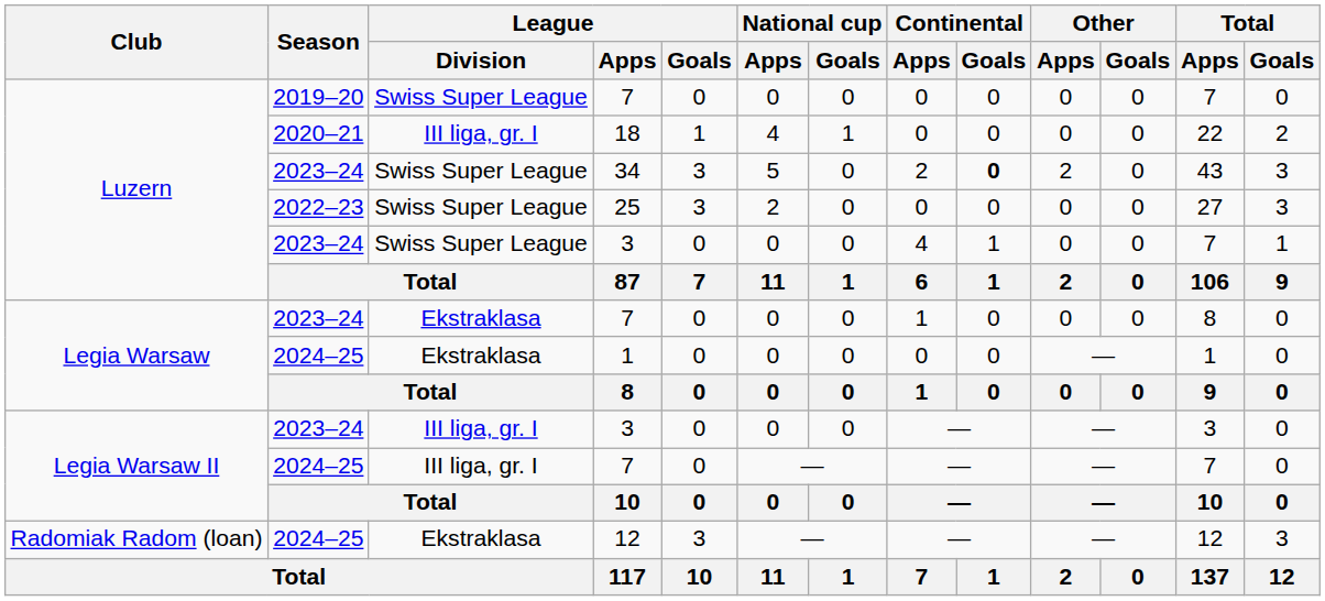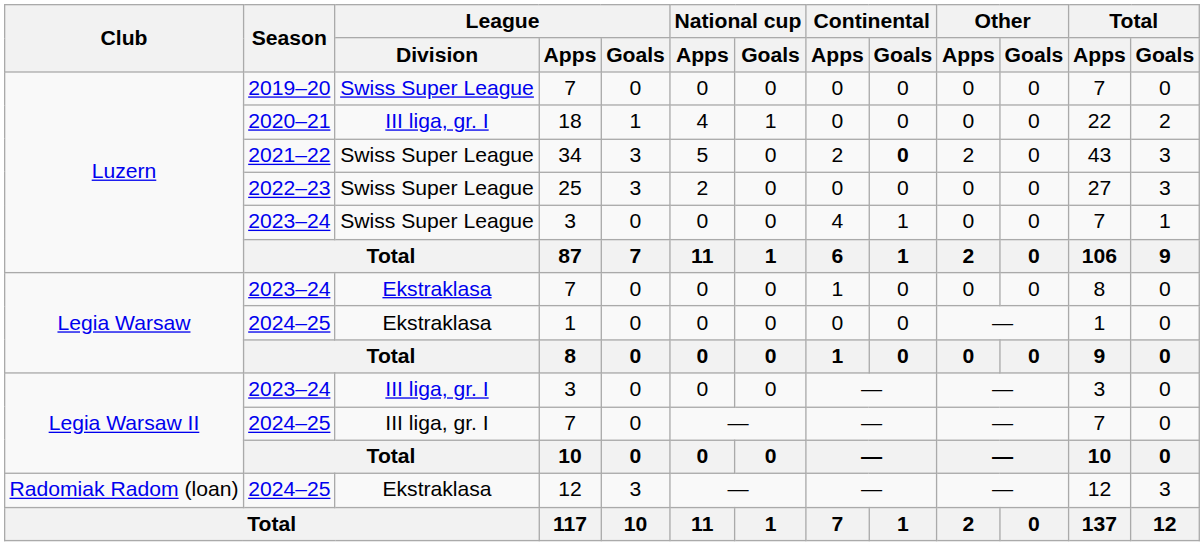 <table class="wikitable" style="text-align: center;">
 <tr>
 <th rowspan=2>Club</th>
 <th rowspan=2>Season</th>
 <th colspan=3>League</th>
 <th colspan=2>National cup</th>
 <th colspan=2>Continental</th>
 <th colspan=2>Other</th>
 <th colspan=2>Total</th>
 </tr>
 <tr>
 <th>Division</th>
 <th>Apps</th>
 <th>Goals</th>
 <th>Apps</th>
 <th>Goals</th>
 <th>Apps</th>
 <th>Goals</th>
 <th>Apps</th>
 <th>Goals</th>
 <th>Apps</th>
 <th>Goals</th>
 </tr>
 <tr>
 <td rowspan="6"><a href='#'>Luzern</a></td>
 <td><a href='#'>2019–20</a></td>
 <td><a href='#'>Swiss Super League</a></td>
 <td>7</td>
 <td>0</td>
 <td>0</td>
 <td>0</td>
 <td>0</td>
 <td>0</td>
 <td>0</td>
 <td>0</td>
 <td>7</td>
 <td>0</td>
 </tr>
 <tr>
 <td><a href='#'>2020–21</a></td>
 <td><a href='#'>III liga, gr. I</a></td>
 <td>18</td>
 <td>1</td>
 <td>4</td>
 <td>1</td>
 <td>0</td>
 <td>0</td>
 <td>0</td>
 <td>0</td>
 <td>22</td>
 <td>2</td>
 </tr>
 <tr>
-<td><a href='#'>2023–24</a></td>
+<td><a href='#'>2021–22</a></td>
 <td>Swiss Super League</td>
 <td>34</td>
 <td>3</td>
 <td>5</td>
 <td>0</td>
 <td>2</td>
 <td><strong>0</strong></td>
 <td>2</td>
 <td>0</td>
 <td>43</td>
 <td>3</td>
 </tr>
 <tr>
 <td><a href='#'>2022–23</a></td>
 <td>Swiss Super League</td>
 <td>25</td>
 <td>3</td>
 <td>2</td>
 <td>0</td>
 <td>0</td>
 <td>0</td>
 <td>0</td>
 <td>0</td>
 <td>27</td>
 <td>3</td>
 </tr>
 <tr>
 <td><a href='#'>2023–24</a></td>
 <td>Swiss Super League</td>
 <td>3</td>
 <td>0</td>
 <td>0</td>
 <td>0</td>
 <td>4</td>
 <td>1</td>
 <td>0</td>
 <td>0</td>
 <td>7</td>
 <td>1</td>
 </tr>
 <tr>
 <th colspan=2>Total</th>
 <th>87</th>
 <th>7</th>
 <th>11</th>
 <th>1</th>
 <th>6</th>
 <th>1</th>
 <th>2</th>
 <th>0</th>
 <th>106</th>
 <th>9</th>
 </tr>
 <tr>
 <td rowspan="3"><a href='#'>Legia Warsaw</a></td>
 <td><a href='#'>2023–24</a></td>
 <td><a href='#'>Ekstraklasa</a></td>
 <td>7</td>
 <td>0</td>
 <td>0</td>
 <td>0</td>
 <td>1</td>
 <td>0</td>
 <td>0</td>
 <td>0</td>
 <td>8</td>
 <td>0</td>
 </tr>
 <tr>
 <td><a href='#'>2024–25</a></td>
 <td>Ekstraklasa</td>
 <td>1</td>
 <td>0</td>
 <td>0</td>
 <td>0</td>
 <td>0</td>
 <td>0</td>
 <td colspan="2">—</td>
 <td>1</td>
 <td>0</td>
 </tr>
 <tr>
 <th colspan=2>Total</th>
 <th>8</th>
 <th>0</th>
 <th>0</th>
 <th>0</th>
 <th>1</th>
 <th>0</th>
 <th>0</th>
 <th>0</th>
 <th>9</th>
 <th>0</th>
 </tr>
 <tr>
 <td rowspan="3"><a href='#'>Legia Warsaw II</a></td>
 <td><a href='#'>2023–24</a></td>
 <td><a href='#'>III liga, gr. I</a></td>
 <td>3</td>
 <td>0</td>
 <td>0</td>
 <td>0</td>
 <td colspan="2">—</td>
 <td colspan="2">—</td>
 <td>3</td>
 <td>0</td>
 </tr>
 <tr>
 <td><a href='#'>2024–25</a></td>
 <td>III liga, gr. I</td>
 <td>7</td>
 <td>0</td>
 <td colspan="2">—</td>
 <td colspan="2">—</td>
 <td colspan="2">—</td>
 <td>7</td>
 <td>0</td>
 </tr>
 <tr>
 <th colspan=2>Total</th>
 <th>10</th>
 <th>0</th>
 <th>0</th>
 <th>0</th>
 <th colspan="2">—</th>
 <th colspan="2">—</th>
 <th>10</th>
 <th>0</th>
 </tr>
 <tr>
 <td><a href='#'>Radomiak Radom</a> (loan)</td>
 <td><a href='#'>2024–25</a></td>
 <td>Ekstraklasa</td>
 <td>12</td>
 <td>3</td>
 <td colspan="2">—</td>
 <td colspan="2">—</td>
 <td colspan="2">—</td>
 <td>12</td>
 <td>3</td>
 </tr>
 <tr>
 <th colspan=3>Total</th>
 <th>117</th>
 <th>10</th>
 <th>11</th>
 <th>1</th>
 <th>7</th>
 <th>1</th>
 <th>2</th>
 <th>0</th>
 <th>137</th>
 <th>12</th>
 </tr>
 </table>
